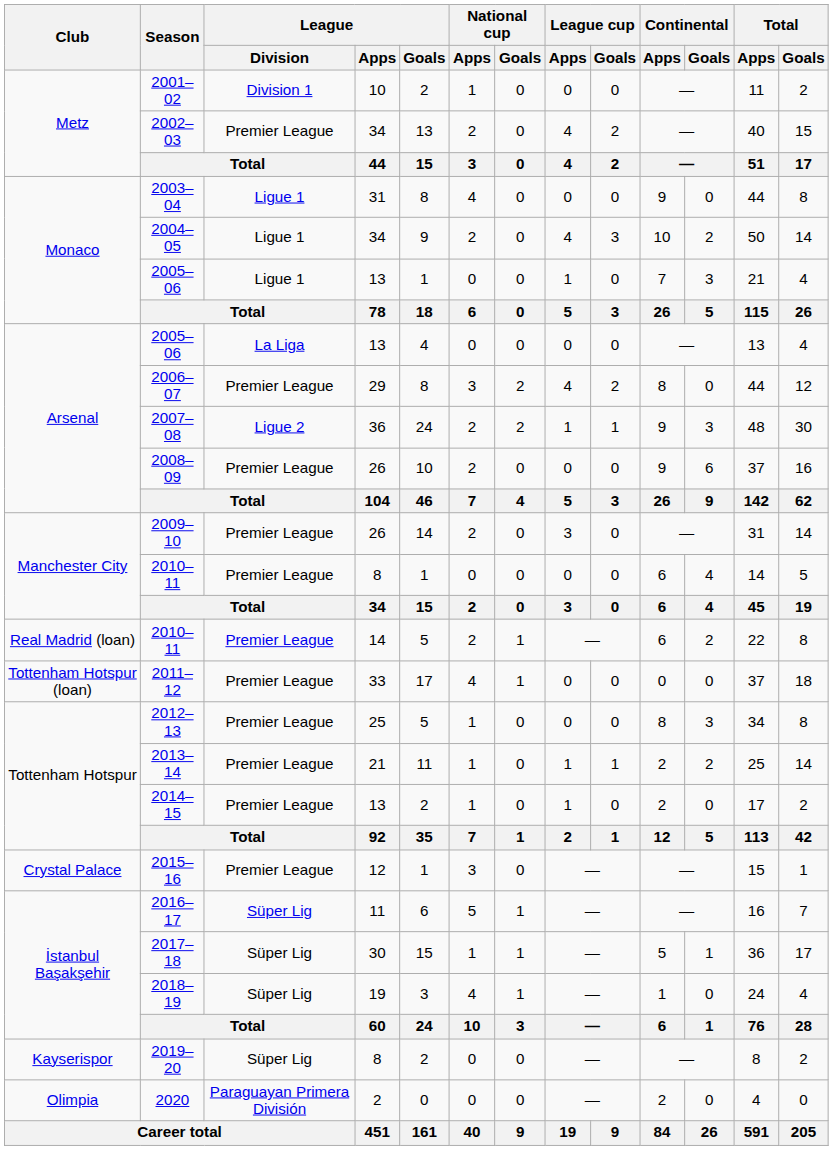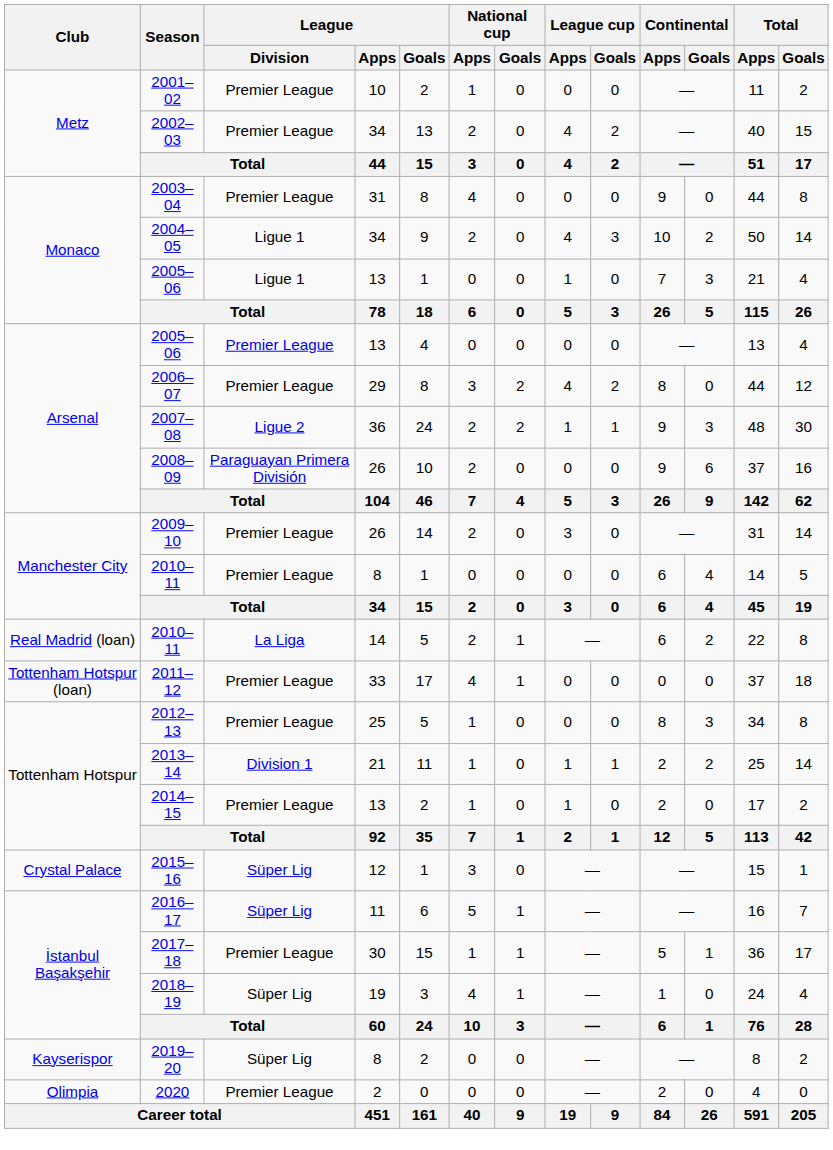 <table class="wikitable" style="text-align:center">
 <tr>
 <th rowspan="2">Club</th>
 <th rowspan="2">Season</th>
 <th colspan="3">League</th>
 <th colspan="2">National cup</th>
 <th colspan="2">League cup</th>
 <th colspan="2">Continental</th>
 <th colspan="2">Total</th>
 </tr>
 <tr>
 <th>Division</th>
 <th>Apps</th>
 <th>Goals</th>
 <th>Apps</th>
 <th>Goals</th>
 <th>Apps</th>
 <th>Goals</th>
 <th>Apps</th>
 <th>Goals</th>
 <th>Apps</th>
 <th>Goals</th>
 </tr>
 <tr>
 <td rowspan="3"><a href='#'>Metz</a></td>
 <td><a href='#'>2001–02</a></td>
-<td><a href='#'>Division 1</a></td>
+<td>Premier League</td>
 <td>10</td>
 <td>2</td>
 <td>1</td>
 <td>0</td>
 <td>0</td>
 <td>0</td>
 <td colspan="2">—</td>
 <td>11</td>
 <td>2</td>
 </tr>
 <tr>
 <td><a href='#'>2002–03</a></td>
 <td>Premier League</td>
 <td>34</td>
 <td>13</td>
 <td>2</td>
 <td>0</td>
 <td>4</td>
 <td>2</td>
 <td colspan="2">—</td>
 <td>40</td>
 <td>15</td>
 </tr>
 <tr>
 <th colspan="2">Total</th>
 <th>44</th>
 <th>15</th>
 <th>3</th>
 <th>0</th>
 <th>4</th>
 <th>2</th>
 <th colspan="2">—</th>
 <th>51</th>
 <th>17</th>
 </tr>
 <tr>
 <td rowspan="4"><a href='#'>Monaco</a></td>
 <td><a href='#'>2003–04</a></td>
-<td><a href='#'>Ligue 1</a></td>
+<td>Premier League</td>
 <td>31</td>
 <td>8</td>
 <td>4</td>
 <td>0</td>
 <td>0</td>
 <td>0</td>
 <td>9</td>
 <td>0</td>
 <td>44</td>
 <td>8</td>
 </tr>
 <tr>
 <td><a href='#'>2004–05</a></td>
 <td>Ligue 1</td>
 <td>34</td>
 <td>9</td>
 <td>2</td>
 <td>0</td>
 <td>4</td>
 <td>3</td>
 <td>10</td>
 <td>2</td>
 <td>50</td>
 <td>14</td>
 </tr>
 <tr>
 <td><a href='#'>2005–06</a></td>
 <td>Ligue 1</td>
 <td>13</td>
 <td>1</td>
 <td>0</td>
 <td>0</td>
 <td>1</td>
 <td>0</td>
 <td>7</td>
 <td>3</td>
 <td>21</td>
 <td>4</td>
 </tr>
 <tr>
 <th colspan="2">Total</th>
 <th>78</th>
 <th>18</th>
 <th>6</th>
 <th>0</th>
 <th>5</th>
 <th>3</th>
 <th>26</th>
 <th>5</th>
 <th>115</th>
 <th>26</th>
 </tr>
 <tr>
 <td rowspan="5"><a href='#'>Arsenal</a></td>
 <td><a href='#'>2005–06</a></td>
-<td><a href='#'>La Liga</a></td>
+<td><a href='#'>Premier League</a></td>
 <td>13</td>
 <td>4</td>
 <td>0</td>
 <td>0</td>
 <td>0</td>
 <td>0</td>
 <td colspan="2">—</td>
 <td>13</td>
 <td>4</td>
 </tr>
 <tr>
 <td><a href='#'>2006–07</a></td>
 <td>Premier League</td>
 <td>29</td>
 <td>8</td>
 <td>3</td>
 <td>2</td>
 <td>4</td>
 <td>2</td>
 <td>8</td>
 <td>0</td>
 <td>44</td>
 <td>12</td>
 </tr>
 <tr>
 <td><a href='#'>2007–08</a></td>
 <td><a href='#'>Ligue 2</a></td>
 <td>36</td>
 <td>24</td>
 <td>2</td>
 <td>2</td>
 <td>1</td>
 <td>1</td>
 <td>9</td>
 <td>3</td>
 <td>48</td>
 <td>30</td>
 </tr>
 <tr>
 <td><a href='#'>2008–09</a></td>
-<td>Premier League</td>
+<td><a href='#'>Paraguayan Primera División</a></td>
 <td>26</td>
 <td>10</td>
 <td>2</td>
 <td>0</td>
 <td>0</td>
 <td>0</td>
 <td>9</td>
 <td>6</td>
 <td>37</td>
 <td>16</td>
 </tr>
 <tr>
 <th colspan="2">Total</th>
 <th>104</th>
 <th>46</th>
 <th>7</th>
 <th>4</th>
 <th>5</th>
 <th>3</th>
 <th>26</th>
 <th>9</th>
 <th>142</th>
 <th>62</th>
 </tr>
 <tr>
 <td rowspan="3"><a href='#'>Manchester City</a></td>
 <td><a href='#'>2009–10</a></td>
 <td>Premier League</td>
 <td>26</td>
 <td>14</td>
 <td>2</td>
 <td>0</td>
 <td>3</td>
 <td>0</td>
 <td colspan="2">—</td>
 <td>31</td>
 <td>14</td>
 </tr>
 <tr>
 <td><a href='#'>2010–11</a></td>
 <td>Premier League</td>
 <td>8</td>
 <td>1</td>
 <td>0</td>
 <td>0</td>
 <td>0</td>
 <td>0</td>
 <td>6</td>
 <td>4</td>
 <td>14</td>
 <td>5</td>
 </tr>
 <tr>
 <th colspan="2">Total</th>
 <th>34</th>
 <th>15</th>
 <th>2</th>
 <th>0</th>
 <th>3</th>
 <th>0</th>
 <th>6</th>
 <th>4</th>
 <th>45</th>
 <th>19</th>
 </tr>
 <tr>
 <td><a href='#'>Real Madrid</a> (loan)</td>
 <td><a href='#'>2010–11</a></td>
-<td><a href='#'>Premier League</a></td>
+<td><a href='#'>La Liga</a></td>
 <td>14</td>
 <td>5</td>
 <td>2</td>
 <td>1</td>
 <td colspan="2">—</td>
 <td>6</td>
 <td>2</td>
 <td>22</td>
 <td>8</td>
 </tr>
 <tr>
 <td><a href='#'>Tottenham Hotspur</a> (loan)</td>
 <td><a href='#'>2011–12</a></td>
 <td>Premier League</td>
 <td>33</td>
 <td>17</td>
 <td>4</td>
 <td>1</td>
 <td>0</td>
 <td>0</td>
 <td>0</td>
 <td>0</td>
 <td>37</td>
 <td>18</td>
 </tr>
 <tr>
 <td rowspan="4">Tottenham Hotspur</td>
 <td><a href='#'>2012–13</a></td>
 <td>Premier League</td>
 <td>25</td>
 <td>5</td>
 <td>1</td>
 <td>0</td>
 <td>0</td>
 <td>0</td>
 <td>8</td>
 <td>3</td>
 <td>34</td>
 <td>8</td>
 </tr>
 <tr>
 <td><a href='#'>2013–14</a></td>
-<td>Premier League</td>
+<td><a href='#'>Division 1</a></td>
 <td>21</td>
 <td>11</td>
 <td>1</td>
 <td>0</td>
 <td>1</td>
 <td>1</td>
 <td>2</td>
 <td>2</td>
 <td>25</td>
 <td>14</td>
 </tr>
 <tr>
 <td><a href='#'>2014–15</a></td>
 <td>Premier League</td>
 <td>13</td>
 <td>2</td>
 <td>1</td>
 <td>0</td>
 <td>1</td>
 <td>0</td>
 <td>2</td>
 <td>0</td>
 <td>17</td>
 <td>2</td>
 </tr>
 <tr>
 <th colspan="2">Total</th>
 <th>92</th>
 <th>35</th>
 <th>7</th>
 <th>1</th>
 <th>2</th>
 <th>1</th>
 <th>12</th>
 <th>5</th>
 <th>113</th>
 <th>42</th>
 </tr>
 <tr>
 <td><a href='#'>Crystal Palace</a></td>
 <td><a href='#'>2015–16</a></td>
-<td>Premier League</td>
+<td><a href='#'>Süper Lig</a></td>
 <td>12</td>
 <td>1</td>
 <td>3</td>
 <td>0</td>
 <td colspan="2">—</td>
 <td colspan="2">—</td>
 <td>15</td>
 <td>1</td>
 </tr>
 <tr>
 <td rowspan="4"><a href='#'>İstanbul Başakşehir</a></td>
 <td><a href='#'>2016–17</a></td>
 <td><a href='#'>Süper Lig</a></td>
 <td>11</td>
 <td>6</td>
 <td>5</td>
 <td>1</td>
 <td colspan="2">—</td>
 <td colspan="2">—</td>
 <td>16</td>
 <td>7</td>
 </tr>
 <tr>
 <td><a href='#'>2017–18</a></td>
-<td>Süper Lig</td>
+<td>Premier League</td>
 <td>30</td>
 <td>15</td>
 <td>1</td>
 <td>1</td>
 <td colspan="2">—</td>
 <td>5</td>
 <td>1</td>
 <td>36</td>
 <td>17</td>
 </tr>
 <tr>
 <td><a href='#'>2018–19</a></td>
 <td>Süper Lig</td>
 <td>19</td>
 <td>3</td>
 <td>4</td>
 <td>1</td>
 <td colspan="2">—</td>
 <td>1</td>
 <td>0</td>
 <td>24</td>
 <td>4</td>
 </tr>
 <tr>
 <th colspan="2">Total</th>
 <th>60</th>
 <th>24</th>
 <th>10</th>
 <th>3</th>
 <th colspan="2">—</th>
 <th>6</th>
 <th>1</th>
 <th>76</th>
 <th>28</th>
 </tr>
 <tr>
 <td><a href='#'>Kayserispor</a></td>
 <td><a href='#'>2019–20</a></td>
 <td>Süper Lig</td>
 <td>8</td>
 <td>2</td>
 <td>0</td>
 <td>0</td>
 <td colspan="2">—</td>
 <td colspan="2">—</td>
 <td>8</td>
 <td>2</td>
 </tr>
 <tr>
 <td><a href='#'>Olimpia</a></td>
 <td><a href='#'>2020</a></td>
-<td><a href='#'>Paraguayan Primera División</a></td>
+<td>Premier League</td>
 <td>2</td>
 <td>0</td>
 <td>0</td>
 <td>0</td>
 <td colspan="2">—</td>
 <td>2</td>
 <td>0</td>
 <td>4</td>
 <td>0</td>
 </tr>
 <tr>
 <th colspan="3">Career total</th>
 <th>451</th>
 <th>161</th>
 <th>40</th>
 <th>9</th>
 <th>19</th>
 <th>9</th>
 <th>84</th>
 <th>26</th>
 <th>591</th>
 <th>205</th>
 </tr>
 </table>
